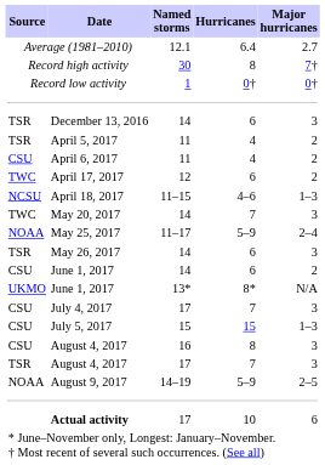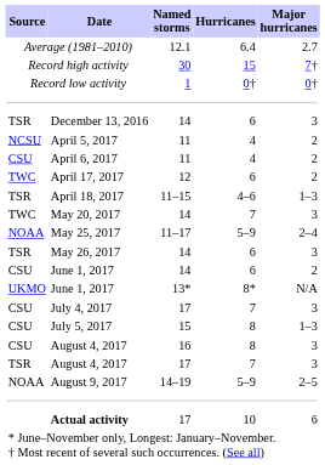 <table class="toccolours" cellspacing=0 cellpadding=3 style="float:right; margin-left:1em; text-align:right; clear: right;">
 <tr style="background:#ccf; text-align:center;">
 <td><strong>Source</strong></td>
 <td><strong>Date</strong></td>
 <td><strong><span>Named<br>storms</span></strong></td>
 <td><strong><span>Hurricanes</span></strong></td>
 <td><strong><span>Major<br>hurricanes</span></strong></td>
 </tr>
 <tr>
 <td style="text-align:center;" colspan="2"><em>Average <span>(1981–2010)</span></em></td>
 <td>12.1</td>
 <td>6.4</td>
 <td>2.7</td>
 </tr>
 <tr>
 <td style="text-align:center;" colspan="2"><em>Record high activity</em></td>
 <td><a href='#'>30</a></td>
-<td>8</td>
+<td><a href='#'>15</a></td>
 <td><a href='#'>7</a>†</td>
 </tr>
 <tr>
 <td style="text-align:center;" colspan="2"><em>Record low activity</em></td>
 <td><a href='#'>1</a></td>
 <td><a href='#'>0</a>†</td>
 <td><a href='#'>0</a>†</td>
 </tr>
 <tr>
 <td colspan="6" style="text-align:center;"><hr></td>
 </tr>
 <tr>
 <td align="left">TSR</td>
 <td align="left">December 13, 2016</td>
 <td>14</td>
 <td>6</td>
 <td>3</td>
 </tr>
 <tr>
-<td align="left">TSR</td>
+<td align="left"><a href='#'>NCSU</a></td>
 <td align="left">April 5, 2017</td>
 <td>11</td>
 <td>4</td>
 <td>2</td>
 </tr>
 <tr>
 <td align="left"><a href='#'>CSU</a></td>
 <td align="left">April 6, 2017</td>
 <td>11</td>
 <td>4</td>
 <td>2</td>
 </tr>
 <tr>
 <td align="left"><a href='#'>TWC</a></td>
 <td align="left">April 17, 2017</td>
 <td>12</td>
 <td>6</td>
 <td>2</td>
 </tr>
 <tr>
-<td align="left"><a href='#'>NCSU</a></td>
+<td align="left">TSR</td>
 <td align="left">April 18, 2017</td>
 <td>11–15</td>
 <td>4–6</td>
 <td>1–3</td>
 </tr>
 <tr>
 <td align="left">TWC</td>
 <td align="left">May 20, 2017</td>
 <td>14</td>
 <td>7</td>
 <td>3</td>
 </tr>
 <tr>
 <td align="left"><a href='#'>NOAA</a></td>
 <td align="left">May 25, 2017</td>
 <td>11–17</td>
 <td>5–9</td>
 <td>2–4</td>
 </tr>
 <tr>
 <td align="left">TSR</td>
 <td align="left">May 26, 2017</td>
 <td>14</td>
 <td>6</td>
 <td>3</td>
 </tr>
 <tr>
 <td align="left">CSU</td>
 <td align="left">June 1, 2017</td>
 <td>14</td>
 <td>6</td>
 <td>2</td>
 </tr>
 <tr>
 <td align="left"><a href='#'>UKMO</a></td>
 <td align="left">June 1, 2017</td>
 <td>13*</td>
 <td>8*</td>
 <td>N/A</td>
 </tr>
 <tr>
 <td align="left">CSU</td>
 <td align="left">July 4, 2017</td>
 <td>17</td>
 <td>7</td>
 <td>3</td>
 </tr>
 <tr>
 <td align="left">CSU</td>
 <td align="left">July 5, 2017</td>
 <td>15</td>
-<td><a href='#'>15</a></td>
+<td>8</td>
 <td>1–3</td>
 </tr>
 <tr>
 <td align="left">CSU</td>
 <td align="left">August 4, 2017</td>
 <td>16</td>
 <td>8</td>
 <td>3</td>
 </tr>
 <tr>
 <td align="left">TSR</td>
 <td align="left">August 4, 2017</td>
 <td>17</td>
 <td>7</td>
 <td>3</td>
 </tr>
 <tr>
 <td align="left">NOAA</td>
 <td align="left">August 9, 2017</td>
 <td>14–19</td>
 <td>5–9</td>
 <td>2–5</td>
 </tr>
 <tr>
 <td colspan="6" style="text-align:center;"><hr></td>
 </tr>
 <tr>
 <td align="left"></td>
 <td align="left"><strong>Actual activity</strong></td>
 <td>17</td>
 <td>10</td>
 <td>6</td>
 </tr>
 <tr>
 <td style="text-align:left;" colspan="5">* June–November only, Longest: January–November.<br>† Most recent of several such occurrences. (<a href='#'>See all</a>)</td>
 </tr>
 </table>
